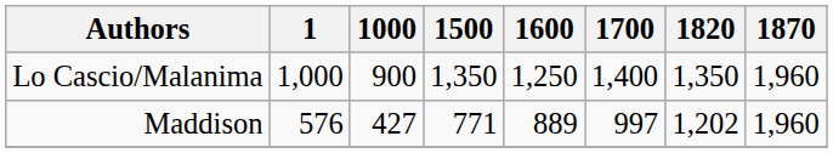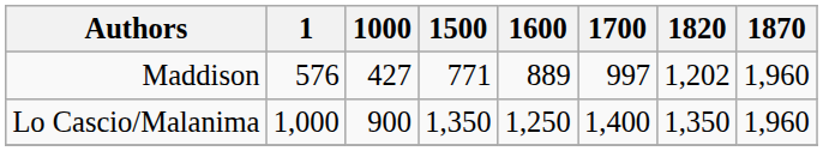 <table class="wikitable sortable" style="text-align: right;">
 <tr>
 <th>Authors</th>
 <th>1</th>
 <th>1000</th>
 <th>1500</th>
 <th>1600</th>
 <th>1700</th>
 <th>1820</th>
 <th>1870</th>
 </tr>
 <tr>
+<td>Maddison</td>
+<td>576</td>
+<td>427</td>
+<td>771</td>
+<td>889</td>
+<td>997</td>
+<td>1,202</td>
+<td>1,960</td>
+</tr>
+<tr>
 <td>Lo Cascio/Malanima</td>
 <td>1,000</td>
 <td>900</td>
 <td>1,350</td>
 <td>1,250</td>
 <td>1,400</td>
 <td>1,350</td>
 <td>1,960</td>
 </tr>
 <tr>
-<td>Maddison</td>
-<td>576</td>
-<td>427</td>
-<td>771</td>
-<td>889</td>
-<td>997</td>
-<td>1,202</td>
-<td>1,960</td>
-</tr>
-<tr>
 </tr>
 </table>
